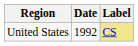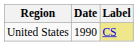 <table class="wikitable">
 <tr>
 <th>Region</th>
 <th>Date</th>
 <th>Label</th>
 </tr>
 <tr>
 <td>United States</td>
-<td>1992</td>
+<td>1990</td>
 <td style="background: khaki;"><a href='#'>CS</a></td>
 </tr>
 </table>
